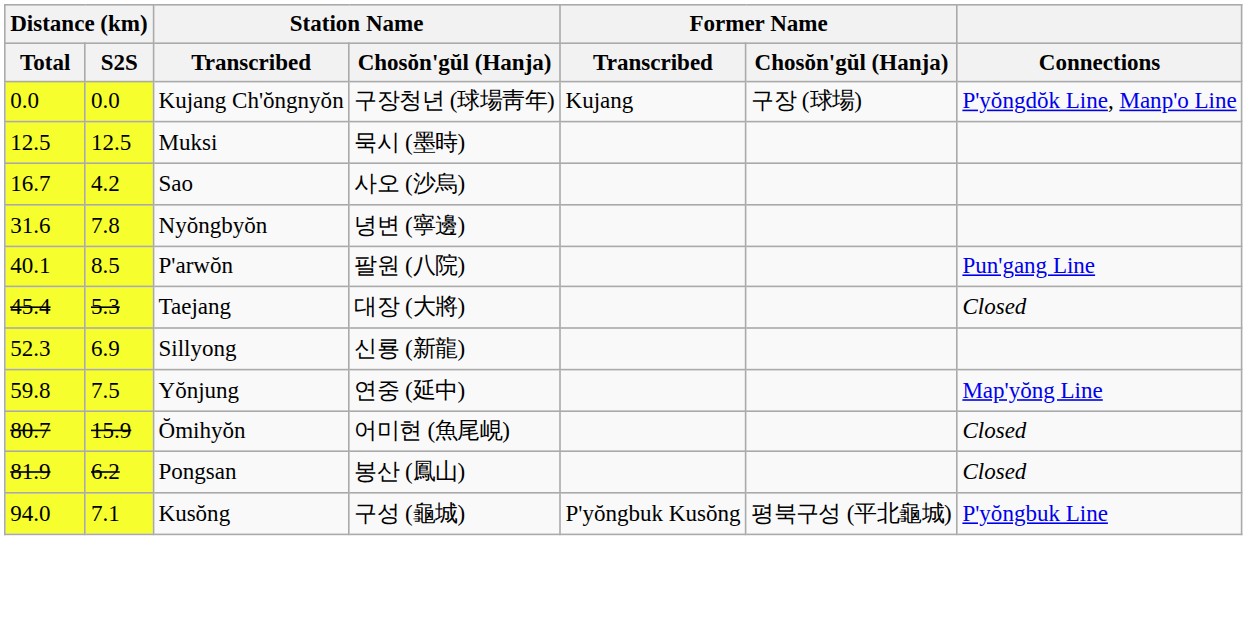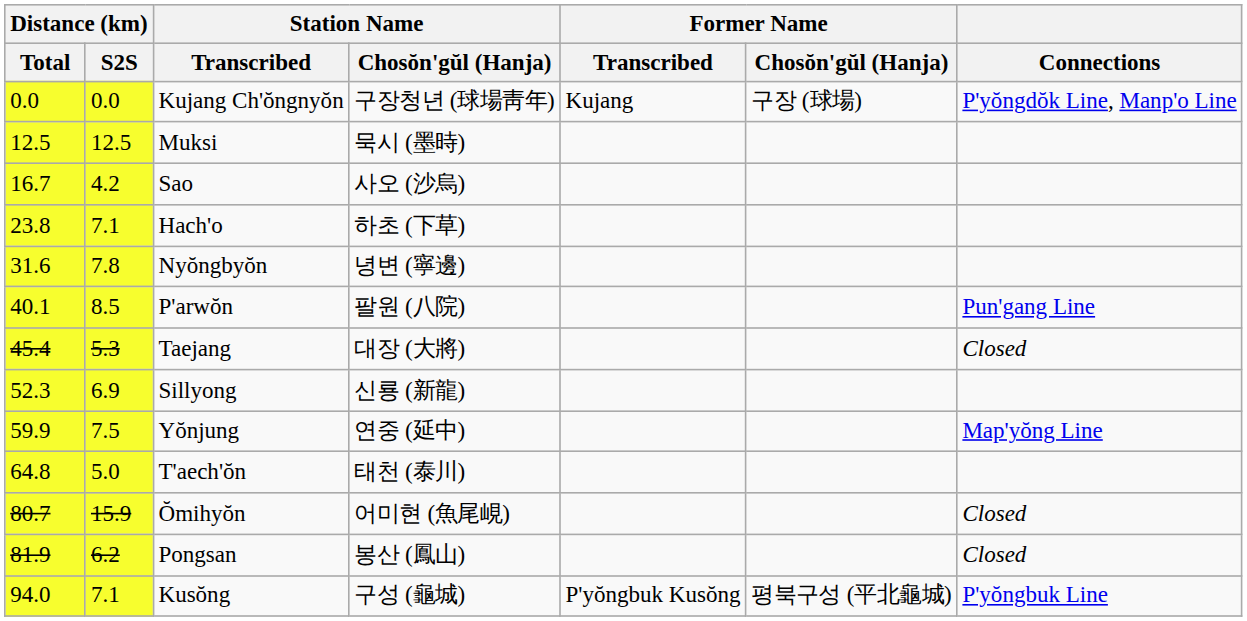 <table class="wikitable" style="font-size:90%;">
 <tr>
 <th colspan="2">Distance (km)</th>
 <th colspan="2">Station Name</th>
 <th colspan="2">Former Name</th>
 <th></th>
 </tr>
 <tr>
 <th>Total</th>
 <th>S2S</th>
 <th>Transcribed</th>
 <th>Chosŏn'gŭl (Hanja)</th>
 <th>Transcribed</th>
 <th>Chosŏn'gŭl (Hanja)</th>
 <th>Connections</th>
 </tr>
 <tr>
 <td bgcolor=#F7FE2E>0.0</td>
 <td bgcolor=#F7FE2E>0.0</td>
 <td>Kujang Ch'ŏngnyŏn</td>
 <td>구장청년 (球場靑年)</td>
 <td>Kujang</td>
 <td>구장 (球場)</td>
 <td><a href='#'>P'yŏngdŏk Line</a>, <a href='#'>Manp'o Line</a></td>
 </tr>
 <tr>
 <td bgcolor=#F7FE2E>12.5</td>
 <td bgcolor=#F7FE2E>12.5</td>
 <td>Muksi</td>
 <td>묵시 (墨時)</td>
 <td></td>
 <td></td>
 <td></td>
 </tr>
 <tr>
 <td bgcolor=#F7FE2E>16.7</td>
 <td bgcolor=#F7FE2E>4.2</td>
 <td>Sao</td>
 <td>사오 (沙烏)</td>
 <td></td>
 <td></td>
 <td></td>
 </tr>
 <tr>
+<td bgcolor=#F7FE2E>23.8</td>
+<td bgcolor=#F7FE2E>7.1</td>
+<td>Hach'o</td>
+<td>하초 (下草)</td>
+<td></td>
+<td></td>
+<td></td>
+</tr>
+<tr>
 <td bgcolor=#F7FE2E>31.6</td>
 <td bgcolor=#F7FE2E>7.8</td>
 <td>Nyŏngbyŏn</td>
 <td>녕변 (寧邊)</td>
 <td></td>
 <td></td>
 <td></td>
 </tr>
 <tr>
 <td bgcolor=#F7FE2E>40.1</td>
 <td bgcolor=#F7FE2E>8.5</td>
 <td>P'arwŏn</td>
 <td>팔원 (八院)</td>
 <td></td>
 <td></td>
 <td><a href='#'>Pun'gang Line</a></td>
 </tr>
 <tr>
 <td bgcolor=#F7FE2E><del>45.4</del></td>
 <td bgcolor=#F7FE2E><del>5.3</del></td>
 <td>Taejang</td>
 <td>대장 (大將)</td>
 <td></td>
 <td></td>
 <td><em>Closed</em></td>
 </tr>
 <tr>
 <td bgcolor=#F7FE2E>52.3</td>
 <td bgcolor=#F7FE2E>6.9</td>
 <td>Sillyong</td>
 <td>신룡 (新龍)</td>
 <td></td>
 <td></td>
 <td></td>
 </tr>
 <tr>
-<td bgcolor=#F7FE2E>59.8</td>
+<td bgcolor=#F7FE2E>59.9</td>
 <td bgcolor=#F7FE2E>7.5</td>
 <td>Yŏnjung</td>
 <td>연중 (延中)</td>
 <td></td>
 <td></td>
 <td><a href='#'>Map'yŏng Line</a></td>
+</tr>
+<tr>
+<td bgcolor=#F7FE2E>64.8</td>
+<td bgcolor=#F7FE2E>5.0</td>
+<td>T'aech'ŏn</td>
+<td>태천 (泰川)</td>
+<td></td>
+<td></td>
+<td></td>
 </tr>
 <tr>
 <td bgcolor=#F7FE2E><del>80.7</del></td>
 <td bgcolor=#F7FE2E><del>15.9</del></td>
 <td>Ŏmihyŏn</td>
 <td>어미현 (魚尾峴)</td>
 <td></td>
 <td></td>
 <td><em>Closed</em></td>
 </tr>
 <tr>
 <td bgcolor=#F7FE2E><del>81.9</del></td>
 <td bgcolor=#F7FE2E><del>6.2</del></td>
 <td>Pongsan</td>
 <td>봉산 (鳳山)</td>
 <td></td>
 <td></td>
 <td><em>Closed</em></td>
 </tr>
 <tr>
 <td bgcolor=#F7FE2E>94.0</td>
 <td bgcolor=#F7FE2E>7.1</td>
 <td>Kusŏng</td>
 <td>구성 (龜城)</td>
 <td>P'yŏngbuk Kusŏng</td>
 <td>평북구성 (平北龜城)</td>
 <td><a href='#'>P'yŏngbuk Line</a></td>
 </tr>
 </table>
